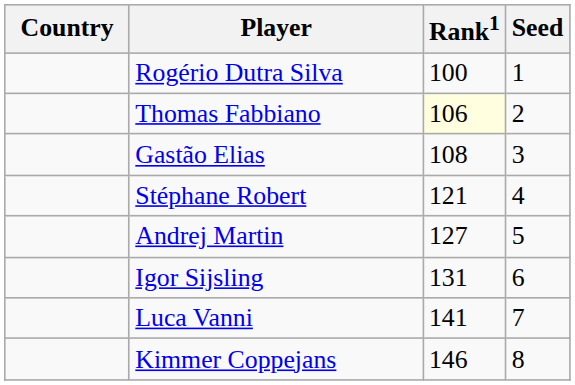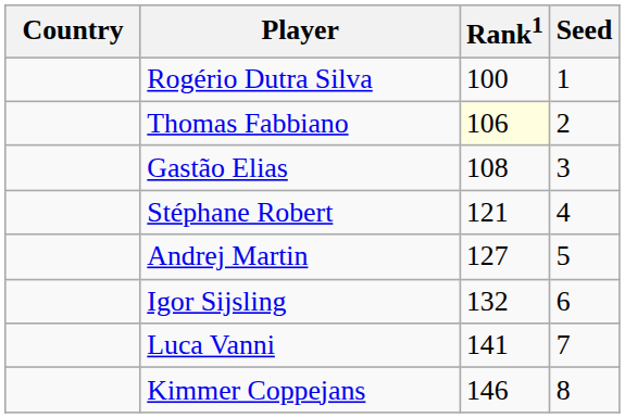 <table class="sortable wikitable">
 <tr>
 <th width="70">Country</th>
 <th width="175">Player</th>
 <th>Rank<sup>1</sup></th>
 <th>Seed</th>
 </tr>
 <tr>
 <td></td>
 <td><a href='#'>Rogério Dutra Silva</a></td>
 <td>100</td>
 <td>1</td>
 </tr>
 <tr>
 <td></td>
 <td><a href='#'>Thomas Fabbiano</a></td>
 <td style="background: lightyellow;">106</td>
 <td>2</td>
 </tr>
 <tr>
 <td></td>
 <td><a href='#'>Gastão Elias</a></td>
 <td>108</td>
 <td>3</td>
 </tr>
 <tr>
 <td></td>
 <td><a href='#'>Stéphane Robert</a></td>
 <td>121</td>
 <td>4</td>
 </tr>
 <tr>
 <td></td>
 <td><a href='#'>Andrej Martin</a></td>
 <td>127</td>
 <td>5</td>
 </tr>
 <tr>
 <td></td>
 <td><a href='#'>Igor Sijsling</a></td>
-<td>131</td>
+<td>132</td>
 <td>6</td>
 </tr>
 <tr>
 <td></td>
 <td><a href='#'>Luca Vanni</a></td>
 <td>141</td>
 <td>7</td>
 </tr>
 <tr>
 <td></td>
 <td><a href='#'>Kimmer Coppejans</a></td>
 <td>146</td>
 <td>8</td>
 </tr>
 </table>
